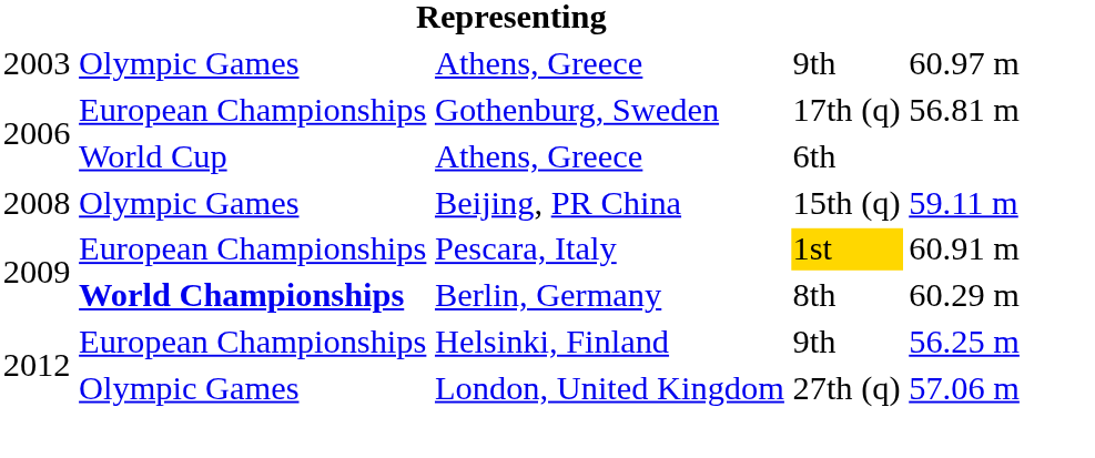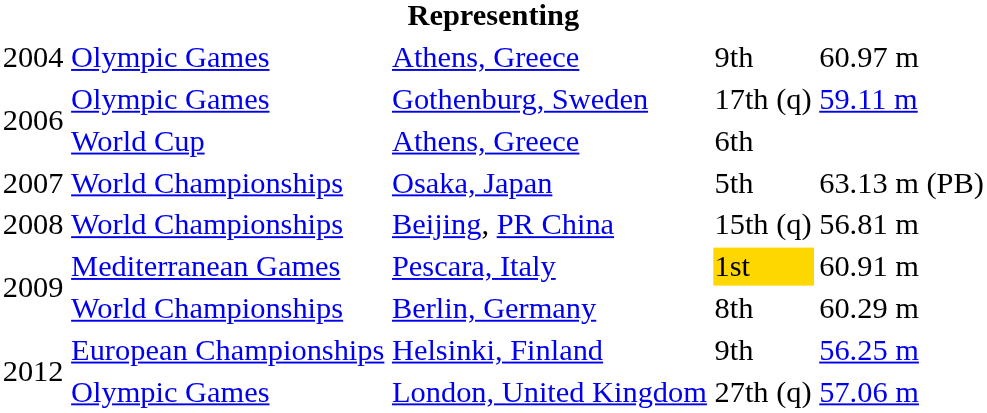 <table>
 <tr>
 <th colspan="5">Representing </th>
 </tr>
 <tr>
-<td>2003</td>
+<td>2004</td>
 <td><a href='#'>Olympic Games</a></td>
 <td><a href='#'>Athens, Greece</a></td>
 <td>9th</td>
 <td>60.97 m </td>
 </tr>
 <tr>
 <td rowspan=2>2006</td>
-<td><a href='#'>European Championships</a></td>
+<td><a href='#'>Olympic Games</a></td>
 <td><a href='#'>Gothenburg, Sweden</a></td>
 <td>17th (q)</td>
-<td>56.81 m</td>
+<td><a href='#'>59.11 m</a></td>
 </tr>
 <tr>
 <td><a href='#'>World Cup</a></td>
 <td><a href='#'>Athens, Greece</a></td>
 <td>6th</td>
 <td></td>
 </tr>
 <tr>
+<td>2007</td>
+<td><a href='#'>World Championships</a></td>
+<td><a href='#'>Osaka, Japan</a></td>
+<td>5th</td>
+<td>63.13 m (PB)</td>
+</tr>
+<tr>
 <td>2008</td>
-<td><a href='#'>Olympic Games</a></td>
+<td><a href='#'>World Championships</a></td>
 <td><a href='#'>Beijing</a>, <a href='#'>PR China</a></td>
 <td>15th (q)</td>
-<td><a href='#'>59.11 m</a></td>
+<td>56.81 m</td>
 </tr>
 <tr>
 <td rowspan=2>2009</td>
-<td><a href='#'>European Championships</a></td>
+<td><a href='#'>Mediterranean Games</a></td>
 <td><a href='#'>Pescara, Italy</a></td>
 <td bgcolor="gold">1st</td>
 <td>60.91 m</td>
 </tr>
 <tr>
-<td><strong><a href='#'>World Championships</a></strong></td>
+<td><a href='#'>World Championships</a></td>
 <td><a href='#'>Berlin, Germany</a></td>
 <td>8th</td>
 <td>60.29 m</td>
 </tr>
 <tr>
 <td rowspan=2>2012</td>
 <td><a href='#'>European Championships</a></td>
 <td><a href='#'>Helsinki, Finland</a></td>
 <td>9th</td>
 <td><a href='#'>56.25 m</a></td>
 </tr>
 <tr>
 <td><a href='#'>Olympic Games</a></td>
 <td><a href='#'>London, United Kingdom</a></td>
 <td>27th (q)</td>
 <td><a href='#'>57.06 m</a></td>
 </tr>
 <tr>
 </tr>
 </table>
